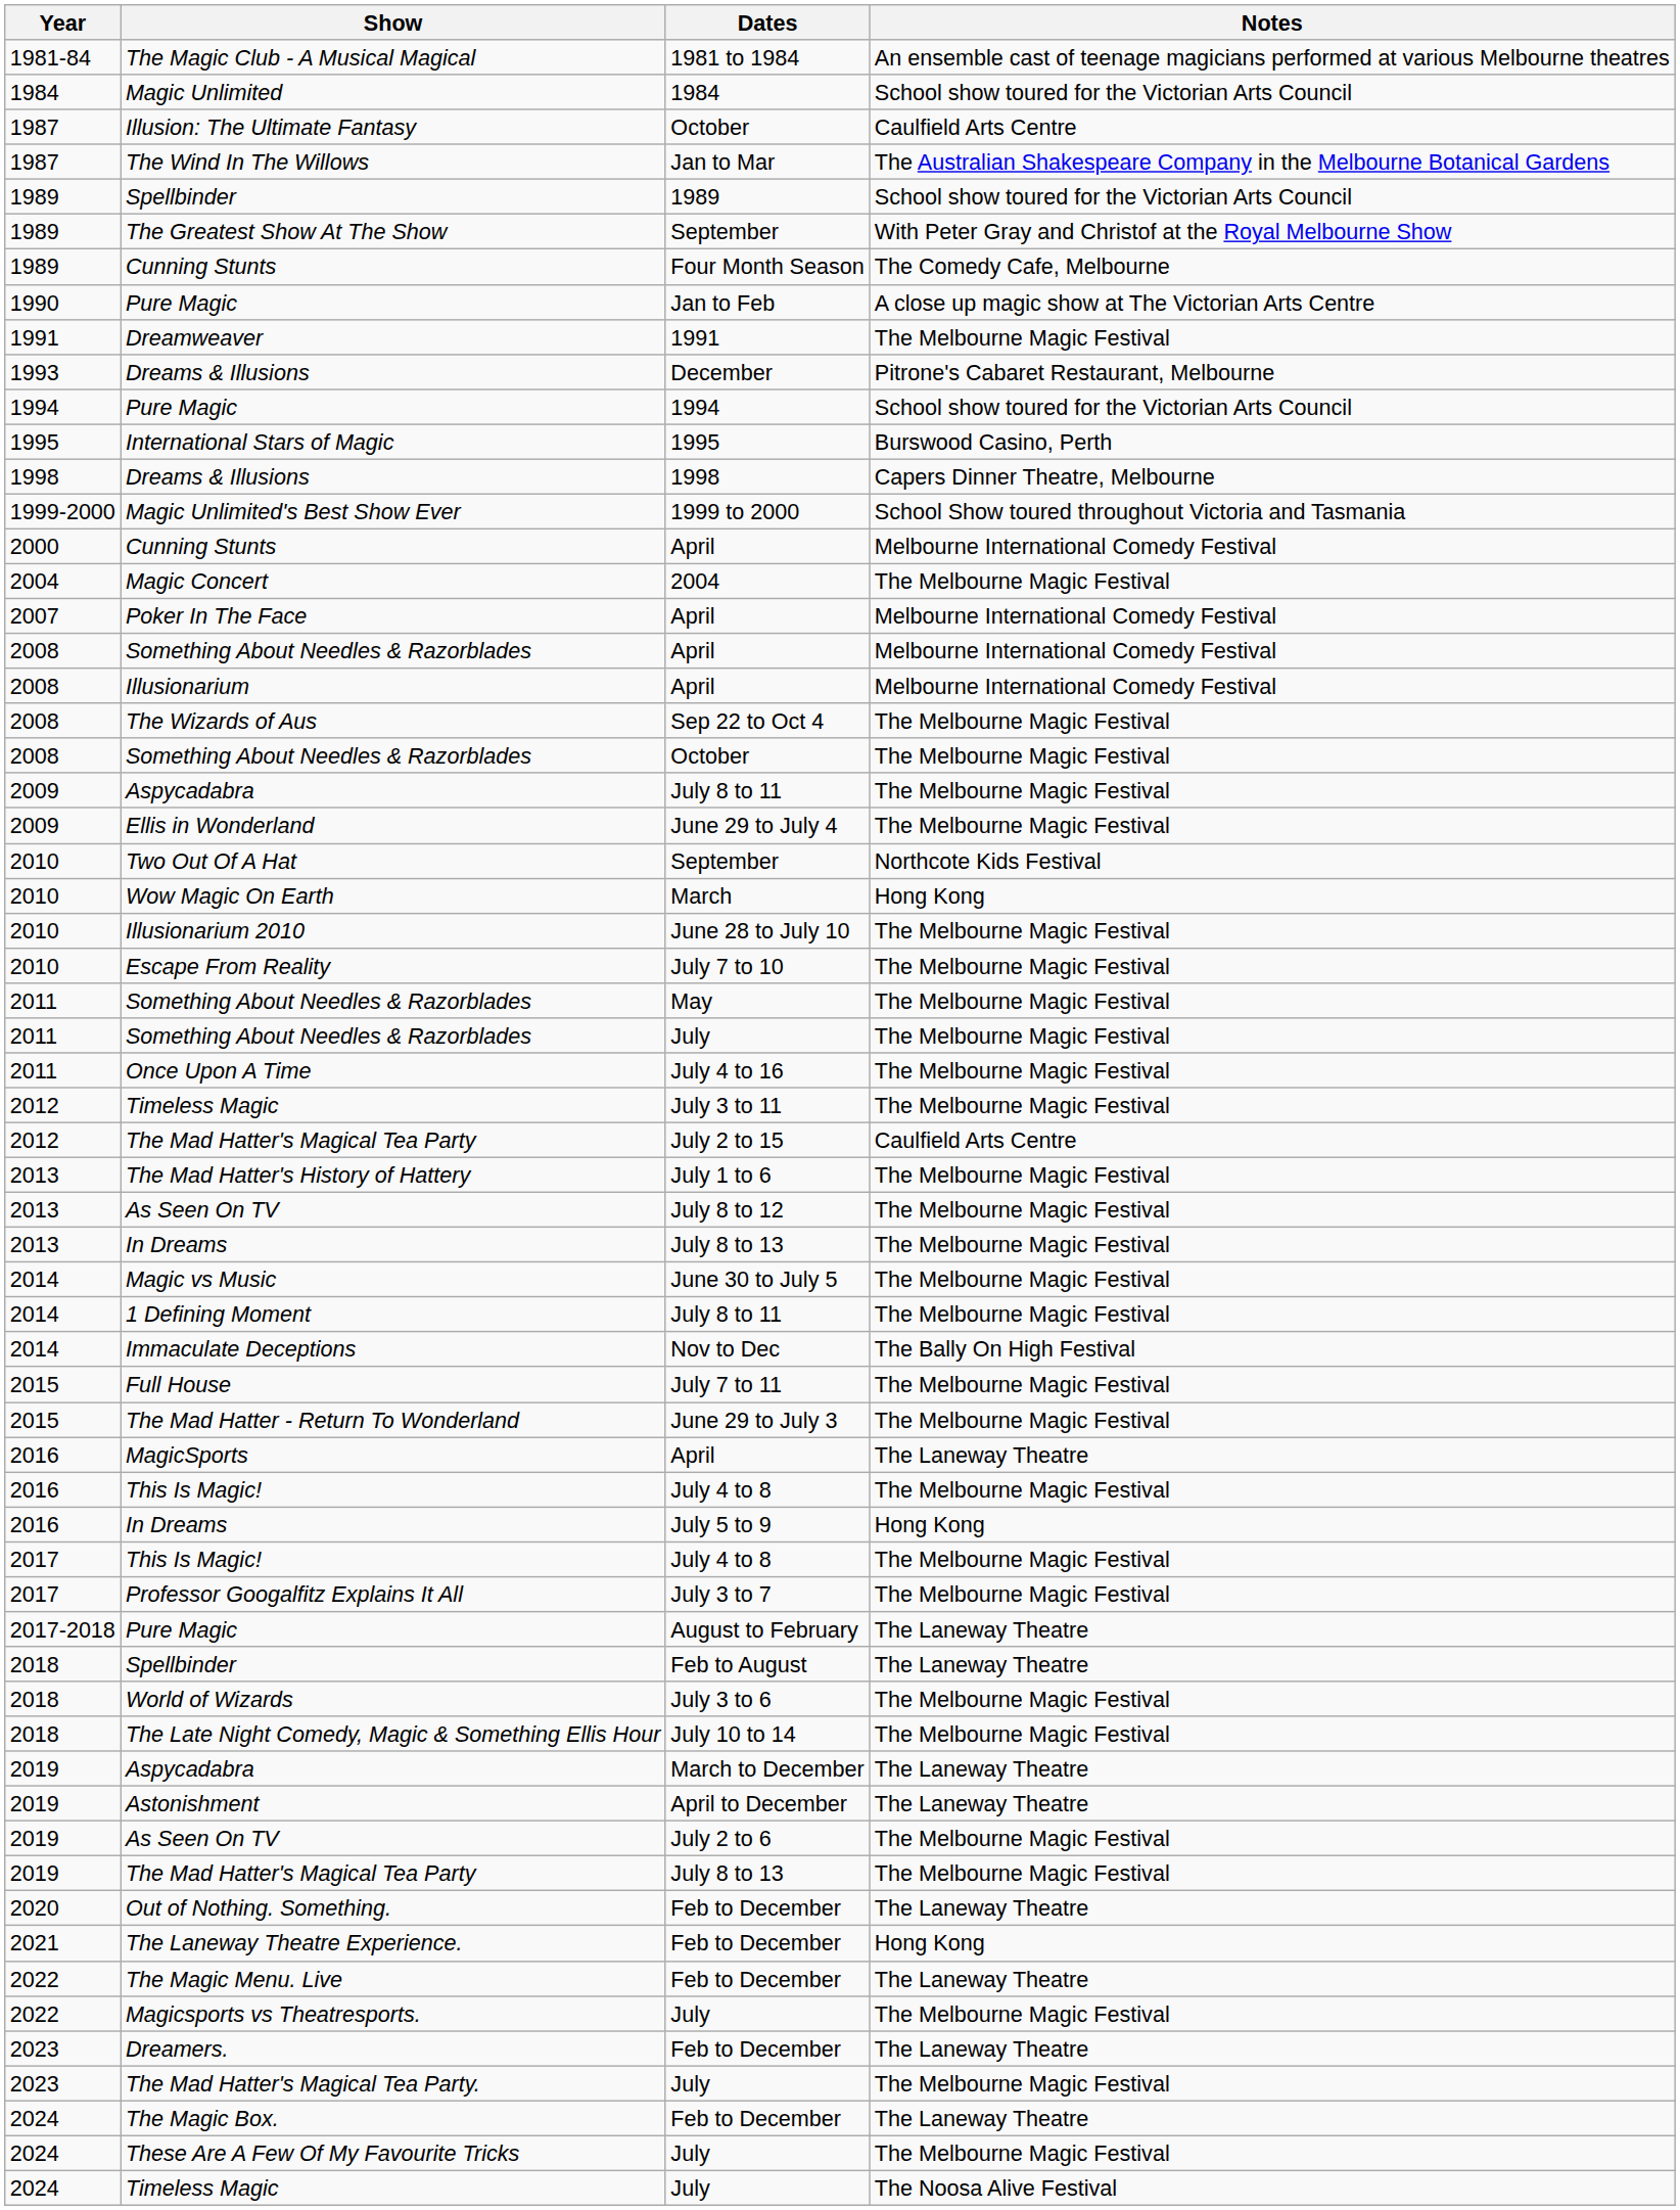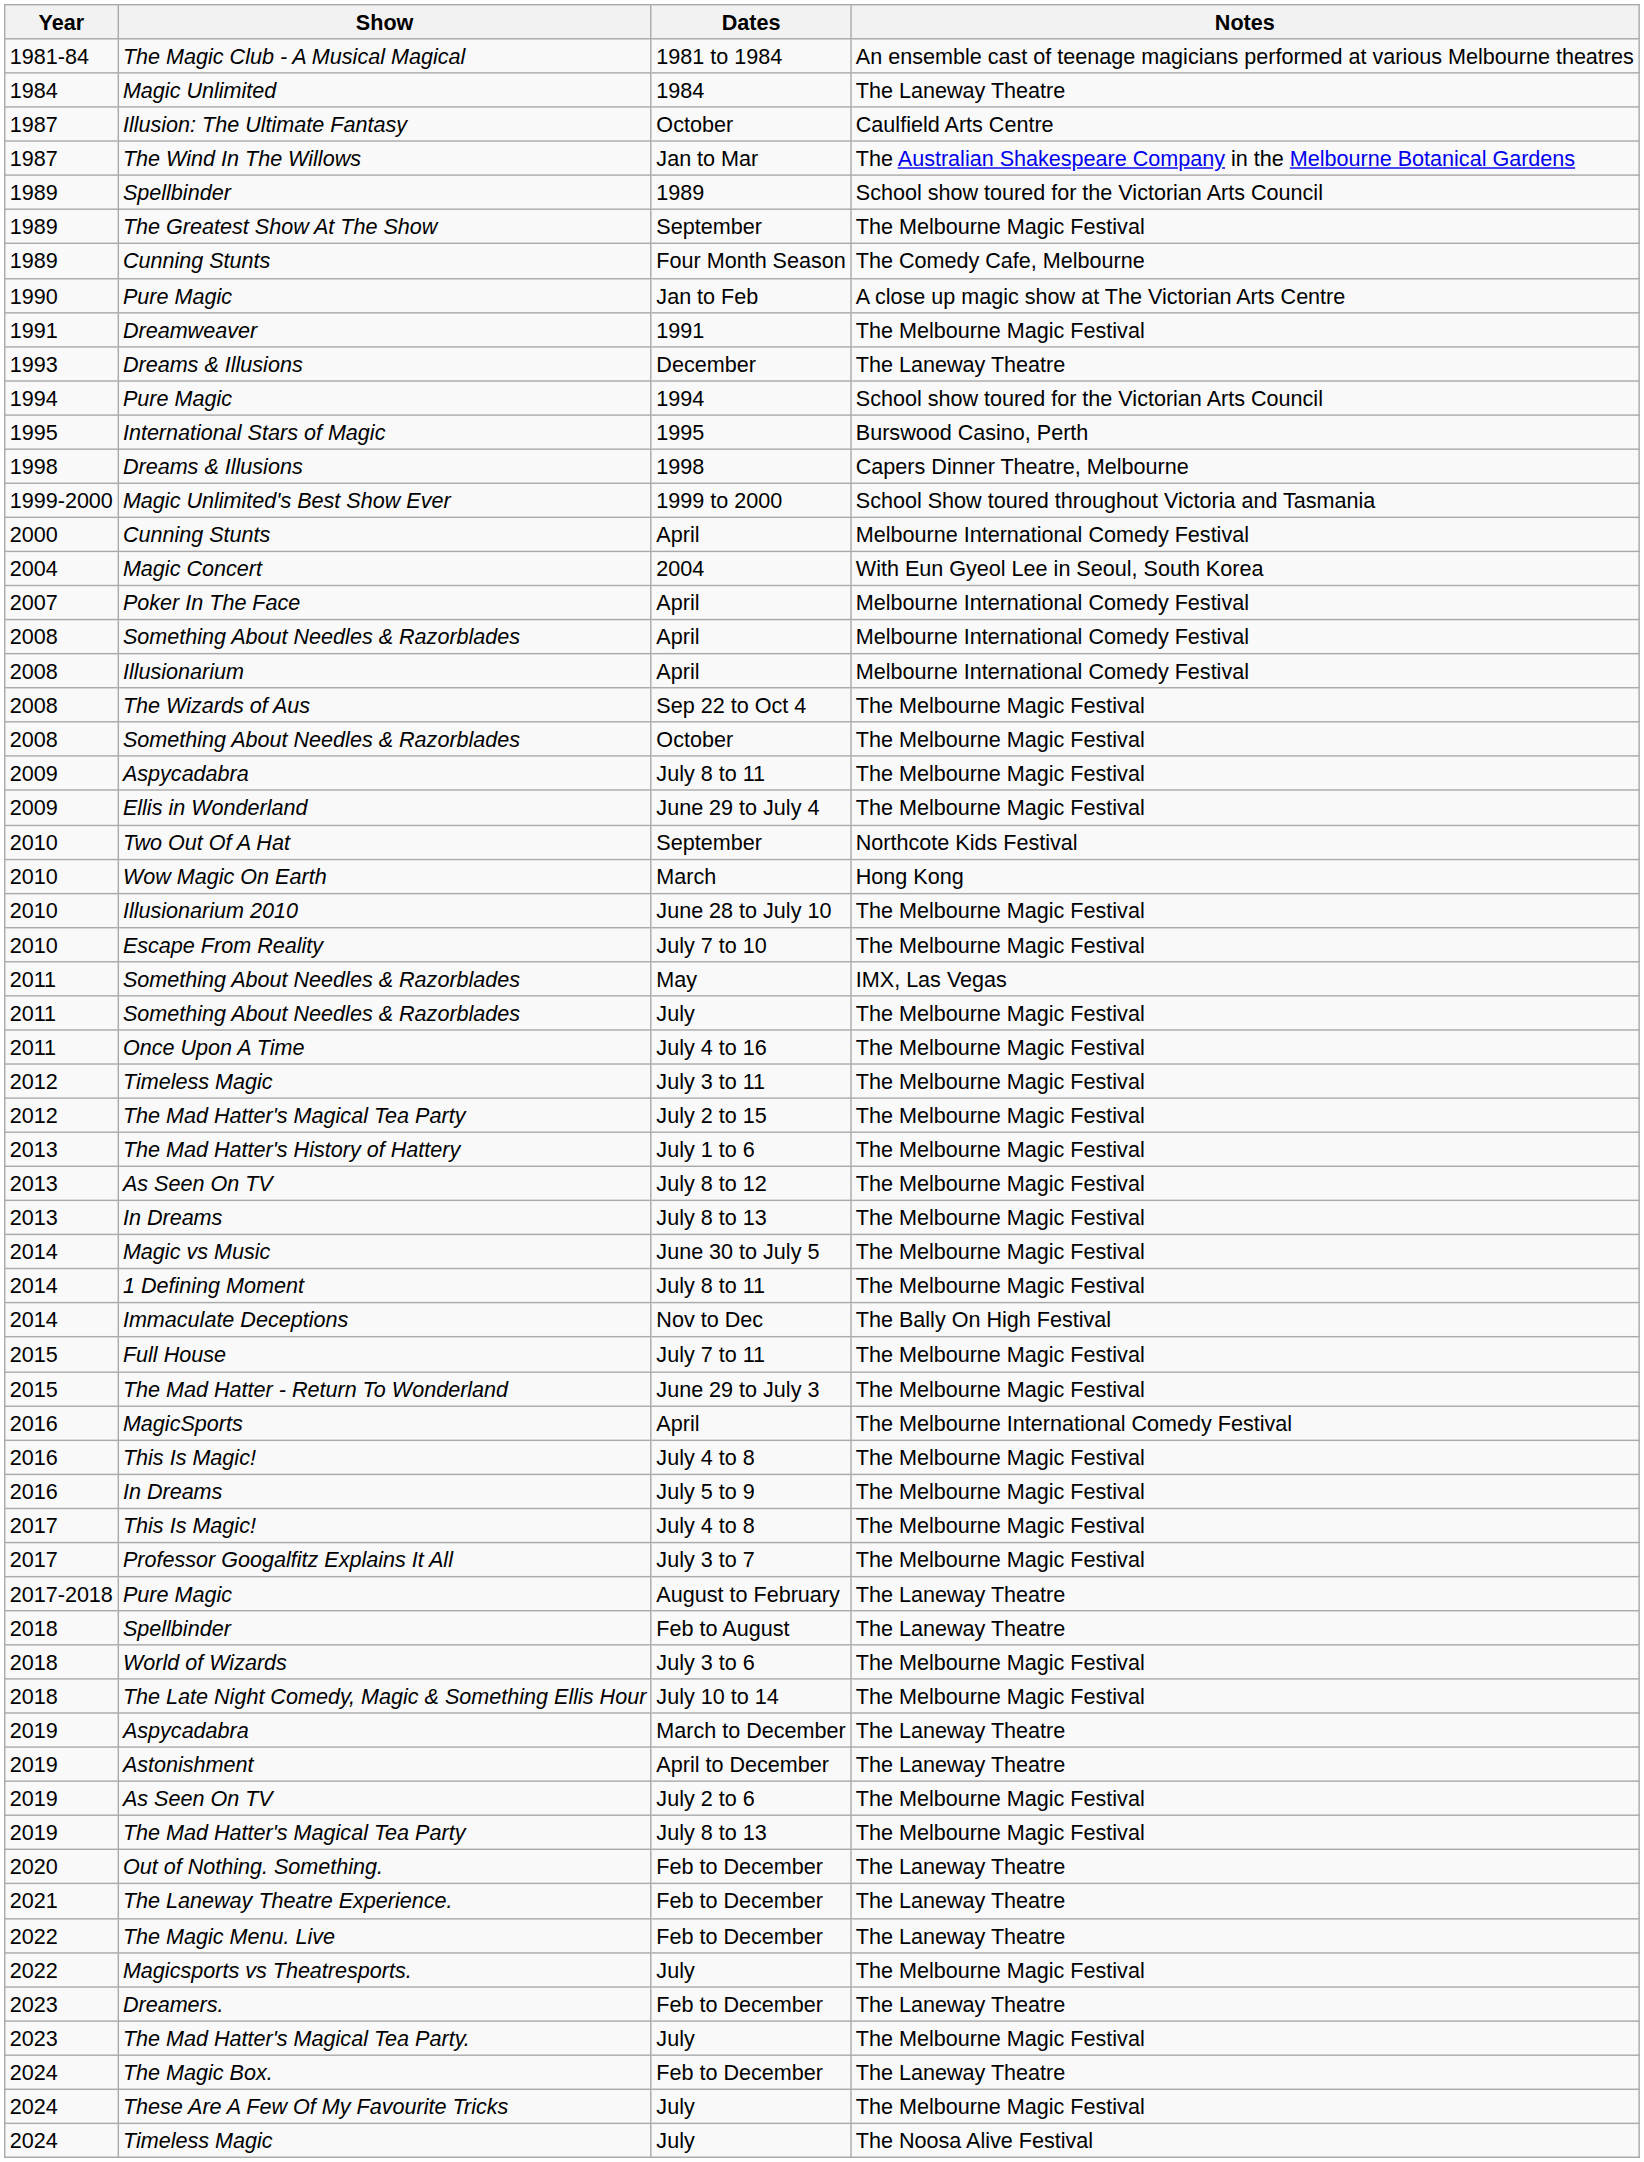 <table class="wikitable" style="font-size: 95%;">
 <tr>
 <th>Year</th>
 <th>Show</th>
 <th>Dates</th>
 <th>Notes</th>
 </tr>
 <tr>
 <td>1981-84</td>
 <td><em>The Magic Club - A Musical Magical</em></td>
 <td>1981 to 1984</td>
 <td>An ensemble cast of teenage magicians performed at various Melbourne theatres</td>
 </tr>
 <tr>
 <td>1984</td>
 <td><em>Magic Unlimited</em></td>
 <td>1984</td>
-<td>School show toured for the Victorian Arts Council</td>
+<td>The Laneway Theatre</td>
 </tr>
 <tr>
 <td>1987</td>
 <td><em>Illusion: The Ultimate Fantasy</em></td>
 <td>October</td>
 <td>Caulfield Arts Centre</td>
 </tr>
 <tr>
 <td>1987</td>
 <td><em>The Wind In The Willows</em></td>
 <td>Jan to Mar</td>
 <td>The <a href='#'>Australian Shakespeare Company</a> in the <a href='#'>Melbourne Botanical Gardens</a></td>
 </tr>
 <tr>
 <td>1989</td>
 <td><em>Spellbinder</em></td>
 <td>1989</td>
 <td>School show toured for the Victorian Arts Council</td>
 </tr>
 <tr>
 <td>1989</td>
 <td><em>The Greatest Show At The Show</em></td>
 <td>September</td>
-<td>With Peter Gray and Christof at the <a href='#'>Royal Melbourne Show</a></td>
+<td>The Melbourne Magic Festival</td>
 </tr>
 <tr>
 <td>1989</td>
 <td><em>Cunning Stunts</em></td>
 <td>Four Month Season</td>
 <td>The Comedy Cafe, Melbourne</td>
 </tr>
 <tr>
 <td>1990</td>
 <td><em>Pure Magic</em></td>
 <td>Jan to Feb</td>
 <td>A close up magic show at The Victorian Arts Centre</td>
 </tr>
 <tr>
 <td>1991</td>
 <td><em>Dreamweaver</em></td>
 <td>1991</td>
 <td>The Melbourne Magic Festival</td>
 </tr>
 <tr>
 <td>1993</td>
 <td><em>Dreams & Illusions</em></td>
 <td>December</td>
-<td>Pitrone's Cabaret Restaurant, Melbourne</td>
+<td>The Laneway Theatre</td>
 </tr>
 <tr>
 <td>1994</td>
 <td><em>Pure Magic</em></td>
 <td>1994</td>
 <td>School show toured for the Victorian Arts Council</td>
 </tr>
 <tr>
 <td>1995</td>
 <td><em>International Stars of Magic</em></td>
 <td>1995</td>
 <td>Burswood Casino, Perth</td>
 </tr>
 <tr>
 <td>1998</td>
 <td><em>Dreams & Illusions</em></td>
 <td>1998</td>
 <td>Capers Dinner Theatre, Melbourne</td>
 </tr>
 <tr>
 <td>1999-2000</td>
 <td><em>Magic Unlimited's Best Show Ever</em></td>
 <td>1999 to 2000</td>
 <td>School Show toured throughout Victoria and Tasmania</td>
 </tr>
 <tr>
 <td>2000</td>
 <td><em>Cunning Stunts</em></td>
 <td>April</td>
 <td>Melbourne International Comedy Festival</td>
 </tr>
 <tr>
 <td>2004</td>
 <td><em>Magic Concert</em></td>
 <td>2004</td>
-<td>The Melbourne Magic Festival</td>
+<td>With Eun Gyeol Lee in Seoul, South Korea</td>
 </tr>
 <tr>
 <td>2007</td>
 <td><em>Poker In The Face</em></td>
 <td>April</td>
 <td>Melbourne International Comedy Festival</td>
 </tr>
 <tr>
 <td>2008</td>
 <td><em>Something About Needles & Razorblades</em></td>
 <td>April</td>
 <td>Melbourne International Comedy Festival</td>
 </tr>
 <tr>
 <td>2008</td>
 <td><em>Illusionarium</em></td>
 <td>April</td>
 <td>Melbourne International Comedy Festival</td>
 </tr>
 <tr>
 <td>2008</td>
 <td><em>The Wizards of Aus</em></td>
 <td>Sep 22 to Oct 4</td>
 <td>The Melbourne Magic Festival</td>
 </tr>
 <tr>
 <td>2008</td>
 <td><em>Something About Needles & Razorblades</em></td>
 <td>October</td>
 <td>The Melbourne Magic Festival</td>
 </tr>
 <tr>
 <td>2009</td>
 <td><em>Aspycadabra</em></td>
 <td>July 8 to 11</td>
 <td>The Melbourne Magic Festival</td>
 </tr>
 <tr>
 <td>2009</td>
 <td><em>Ellis in Wonderland</em></td>
 <td>June 29 to July 4</td>
 <td>The Melbourne Magic Festival</td>
 </tr>
 <tr>
 <td>2010</td>
 <td><em>Two Out Of A Hat</em></td>
 <td>September</td>
 <td>Northcote Kids Festival</td>
 </tr>
 <tr>
 <td>2010</td>
 <td><em>Wow Magic On Earth</em></td>
 <td>March</td>
 <td>Hong Kong</td>
 </tr>
 <tr>
 <td>2010</td>
 <td><em>Illusionarium 2010</em></td>
 <td>June 28 to July 10</td>
 <td>The Melbourne Magic Festival</td>
 </tr>
 <tr>
 <td>2010</td>
 <td><em>Escape From Reality</em></td>
 <td>July 7 to 10</td>
 <td>The Melbourne Magic Festival</td>
 </tr>
 <tr>
 <td>2011</td>
 <td><em>Something About Needles & Razorblades</em></td>
 <td>May</td>
-<td>The Melbourne Magic Festival</td>
+<td>IMX, Las Vegas</td>
 </tr>
 <tr>
 <td>2011</td>
 <td><em>Something About Needles & Razorblades</em></td>
 <td>July</td>
 <td>The Melbourne Magic Festival</td>
 </tr>
 <tr>
 <td>2011</td>
 <td><em>Once Upon A Time</em></td>
 <td>July 4 to 16</td>
 <td>The Melbourne Magic Festival</td>
 </tr>
 <tr>
 <td>2012</td>
 <td><em>Timeless Magic</em></td>
 <td>July 3 to 11</td>
 <td>The Melbourne Magic Festival</td>
 </tr>
 <tr>
 <td>2012</td>
 <td><em>The Mad Hatter's Magical Tea Party</em></td>
 <td>July 2 to 15</td>
-<td>Caulfield Arts Centre</td>
+<td>The Melbourne Magic Festival</td>
 </tr>
 <tr>
 <td>2013</td>
 <td><em>The Mad Hatter's History of Hattery</em></td>
 <td>July 1 to 6</td>
 <td>The Melbourne Magic Festival</td>
 </tr>
 <tr>
 <td>2013</td>
 <td><em>As Seen On TV</em></td>
 <td>July 8 to 12</td>
 <td>The Melbourne Magic Festival</td>
 </tr>
 <tr>
 <td>2013</td>
 <td><em>In Dreams</em></td>
 <td>July 8 to 13</td>
 <td>The Melbourne Magic Festival</td>
 </tr>
 <tr>
 <td>2014</td>
 <td><em>Magic vs Music</em></td>
 <td>June 30 to July 5</td>
 <td>The Melbourne Magic Festival</td>
 </tr>
 <tr>
 <td>2014</td>
 <td><em>1 Defining Moment</em></td>
 <td>July 8 to 11</td>
 <td>The Melbourne Magic Festival</td>
 </tr>
 <tr>
 <td>2014</td>
 <td><em>Immaculate Deceptions</em></td>
 <td>Nov to Dec</td>
 <td>The Bally On High Festival</td>
 </tr>
 <tr>
 <td>2015</td>
 <td><em>Full House</em></td>
 <td>July 7 to 11</td>
 <td>The Melbourne Magic Festival</td>
 </tr>
 <tr>
 <td>2015</td>
 <td><em>The Mad Hatter - Return To Wonderland</em></td>
 <td>June 29 to July 3</td>
 <td>The Melbourne Magic Festival</td>
 </tr>
 <tr>
 <td>2016</td>
 <td><em>MagicSports</em></td>
 <td>April</td>
-<td>The Laneway Theatre</td>
+<td>The Melbourne International Comedy Festival</td>
 </tr>
 <tr>
 <td>2016</td>
 <td><em>This Is Magic!</em></td>
 <td>July 4 to 8</td>
 <td>The Melbourne Magic Festival</td>
 </tr>
 <tr>
 <td>2016</td>
 <td><em>In Dreams</em></td>
 <td>July 5 to 9</td>
-<td>Hong Kong</td>
+<td>The Melbourne Magic Festival</td>
 </tr>
 <tr>
 <td>2017</td>
 <td><em>This Is Magic!</em></td>
 <td>July 4 to 8</td>
 <td>The Melbourne Magic Festival</td>
 </tr>
 <tr>
 <td>2017</td>
 <td><em>Professor Googalfitz Explains It All</em></td>
 <td>July 3 to 7</td>
 <td>The Melbourne Magic Festival</td>
 </tr>
 <tr>
 <td>2017-2018</td>
 <td><em>Pure Magic</em></td>
 <td>August to February</td>
 <td>The Laneway Theatre</td>
 </tr>
 <tr>
 <td>2018</td>
 <td><em>Spellbinder</em></td>
 <td>Feb to August</td>
 <td>The Laneway Theatre</td>
 </tr>
 <tr>
 <td>2018</td>
 <td><em>World of Wizards</em></td>
 <td>July 3 to 6</td>
 <td>The Melbourne Magic Festival</td>
 </tr>
 <tr>
 <td>2018</td>
 <td><em>The Late Night Comedy, Magic & Something Ellis Hour</em></td>
 <td>July 10 to 14</td>
 <td>The Melbourne Magic Festival</td>
 </tr>
 <tr>
 <td>2019</td>
 <td><em>Aspycadabra</em></td>
 <td>March to December</td>
 <td>The Laneway Theatre</td>
 </tr>
 <tr>
 <td>2019</td>
 <td><em>Astonishment</em></td>
 <td>April to December</td>
 <td>The Laneway Theatre</td>
 </tr>
 <tr>
 <td>2019</td>
 <td><em>As Seen On TV</em></td>
 <td>July 2 to 6</td>
 <td>The Melbourne Magic Festival</td>
 </tr>
 <tr>
 <td>2019</td>
 <td><em>The Mad Hatter's Magical Tea Party</em></td>
 <td>July 8 to 13</td>
 <td>The Melbourne Magic Festival</td>
 </tr>
 <tr>
 <td>2020</td>
 <td><em>Out of Nothing. Something.</em></td>
 <td>Feb to December</td>
 <td>The Laneway Theatre</td>
 </tr>
 <tr>
 <td>2021</td>
 <td><em>The Laneway Theatre Experience.</em></td>
 <td>Feb to December</td>
-<td>Hong Kong</td>
+<td>The Laneway Theatre</td>
 </tr>
 <tr>
 <td>2022</td>
 <td><em>The Magic Menu. Live</em></td>
 <td>Feb to December</td>
 <td>The Laneway Theatre</td>
 </tr>
 <tr>
 <td>2022</td>
 <td><em>Magicsports vs Theatresports.</em></td>
 <td>July</td>
 <td>The Melbourne Magic Festival</td>
 </tr>
 <tr>
 <td>2023</td>
 <td><em>Dreamers.</em></td>
 <td>Feb to December</td>
 <td>The Laneway Theatre</td>
 </tr>
 <tr>
 <td>2023</td>
 <td><em>The Mad Hatter's Magical Tea Party.</em></td>
 <td>July</td>
 <td>The Melbourne Magic Festival</td>
 </tr>
 <tr>
 <td>2024</td>
 <td><em>The Magic Box.</em></td>
 <td>Feb to December</td>
 <td>The Laneway Theatre</td>
 </tr>
 <tr>
 <td>2024</td>
 <td><em>These Are A Few Of My Favourite Tricks</em></td>
 <td>July</td>
 <td>The Melbourne Magic Festival</td>
 </tr>
 <tr>
 <td>2024</td>
 <td><em>Timeless Magic</em></td>
 <td>July</td>
 <td>The Noosa Alive Festival</td>
 </tr>
 <tr>
 </tr>
 </table>
